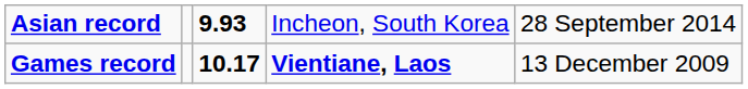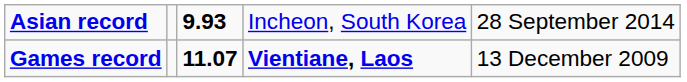 <table class="wikitable">
 <tr>
 <td><strong><a href='#'>Asian record</a></strong></td>
 <td></td>
 <td><strong>9.93</strong></td>
 <td><a href='#'>Incheon</a>, <a href='#'>South Korea</a></td>
 <td>28 September 2014</td>
 </tr>
 <tr>
 <td><strong><a href='#'>Games record</a></strong></td>
 <td></td>
-<td><strong>10.17</strong></td>
+<td><strong>11.07</strong></td>
 <td><strong><a href='#'>Vientiane</a>, <a href='#'>Laos</a></strong></td>
 <td>13 December 2009</td>
 </tr>
 </table>
